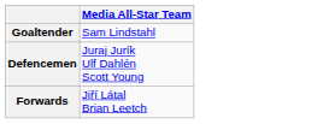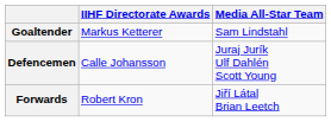 <table class="wikitable">
 <tr>
 <th></th>
+<th><a href='#'>IIHF Directorate Awards</a></th>
 <th><a href='#'>Media All-Star Team</a></th>
 </tr>
 <tr>
 <th>Goaltender</th>
+<td> <a href='#'>Markus Ketterer</a></td>
 <td> <a href='#'>Sam Lindstahl</a></td>
 </tr>
 <tr>
 <th>Defencemen</th>
+<td> <a href='#'>Calle Johansson</a></td>
 <td> <a href='#'>Juraj Jurík</a><br> <a href='#'>Ulf Dahlén</a><br> <a href='#'>Scott Young</a></td>
 </tr>
 <tr>
 <th>Forwards</th>
+<td> <a href='#'>Robert Kron</a></td>
 <td> <a href='#'>Jiří Látal</a><br> <a href='#'>Brian Leetch</a></td>
 </tr>
 </table>
